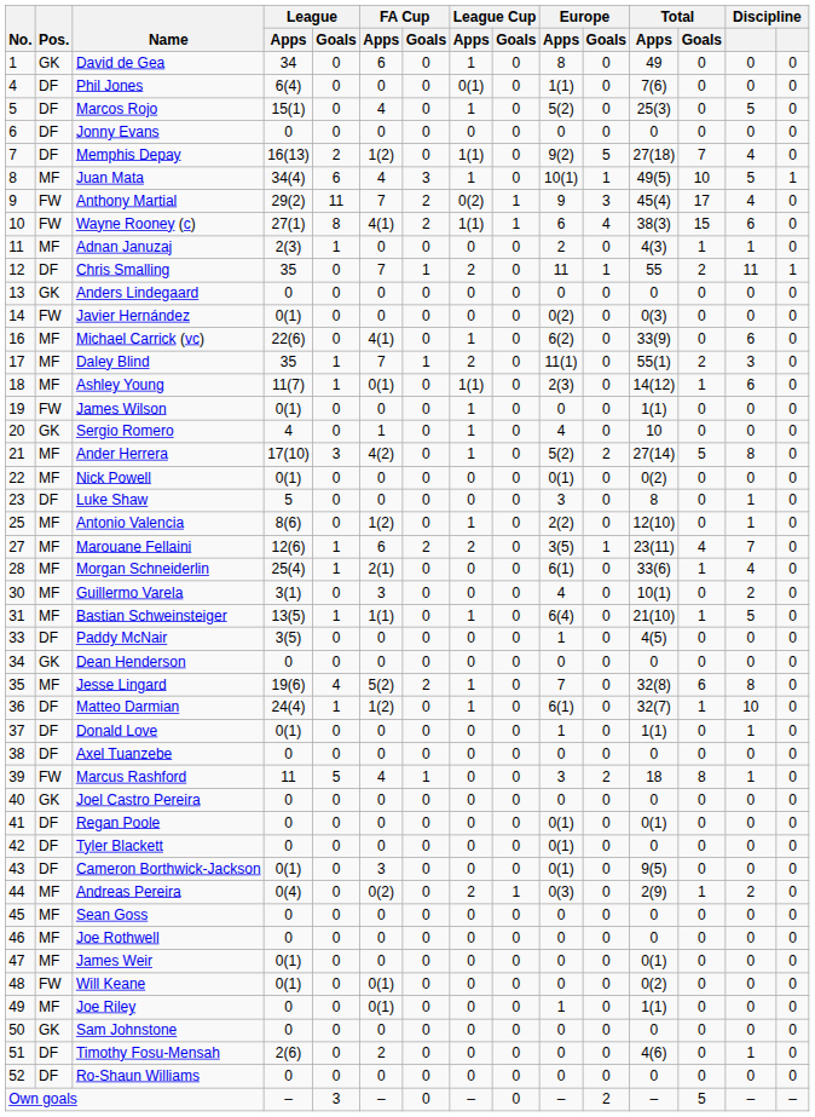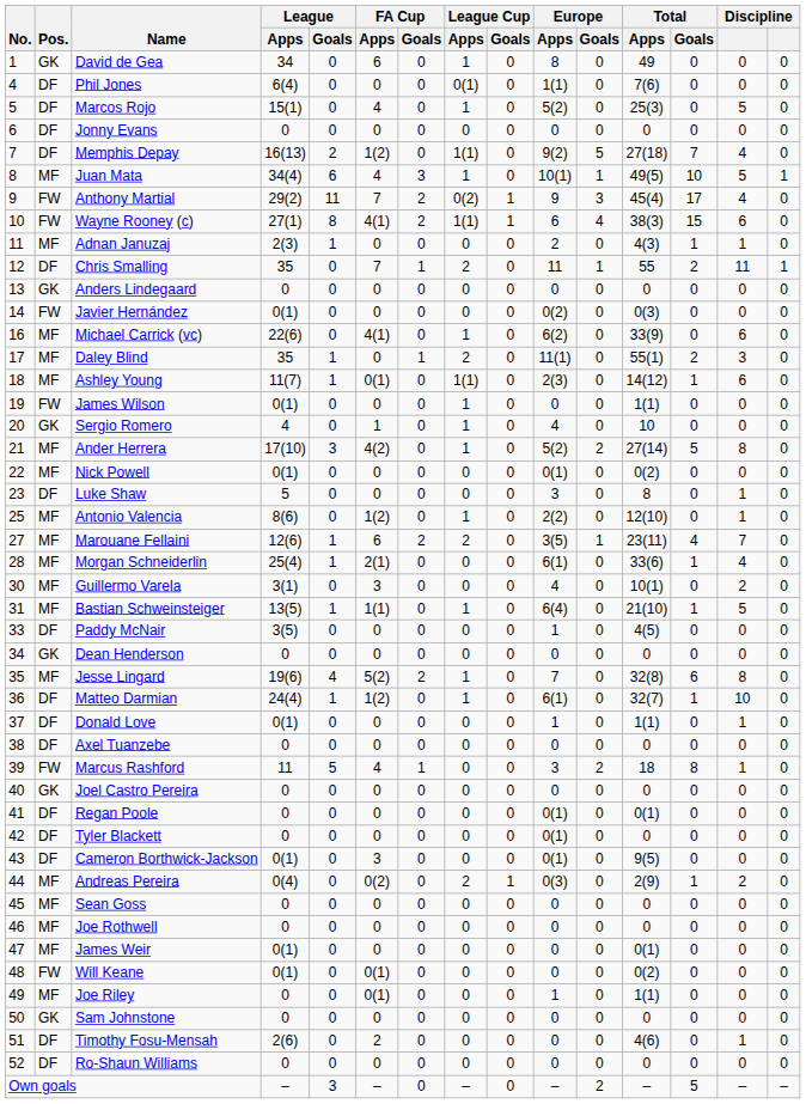 <table class="wikitable" style="text-align:center">
 <tr>
 <th rowspan="2" valign="bottom">No.</th>
 <th rowspan="2" valign="bottom">Pos.</th>
 <th rowspan="2" valign="bottom">Name</th>
 <th colspan="2" width="85">League</th>
 <th colspan="2" width="85">FA Cup</th>
 <th colspan="2" width="85">League Cup</th>
 <th colspan="2" width="85">Europe</th>
 <th colspan="2" width="85">Total</th>
 <th colspan="2" width="85">Discipline</th>
 </tr>
 <tr>
 <th>Apps</th>
 <th>Goals</th>
 <th>Apps</th>
 <th>Goals</th>
 <th>Apps</th>
 <th>Goals</th>
 <th>Apps</th>
 <th>Goals</th>
 <th>Apps</th>
 <th>Goals</th>
 <th></th>
 <th></th>
 </tr>
 <tr>
 <td align="left">1</td>
 <td align="left">GK</td>
 <td align="left"> <a href='#'>David de Gea</a></td>
 <td>34</td>
 <td>0</td>
 <td>6</td>
 <td>0</td>
 <td>1</td>
 <td>0</td>
 <td>8</td>
 <td>0</td>
 <td>49</td>
 <td>0</td>
 <td>0</td>
 <td>0</td>
 </tr>
 <tr>
 <td align="left">4</td>
 <td align="left">DF</td>
 <td align="left"> <a href='#'>Phil Jones</a></td>
 <td>6(4)</td>
 <td>0</td>
 <td>0</td>
 <td>0</td>
 <td>0(1)</td>
 <td>0</td>
 <td>1(1)</td>
 <td>0</td>
 <td>7(6)</td>
 <td>0</td>
 <td>0</td>
 <td>0</td>
 </tr>
 <tr>
 <td align="left">5</td>
 <td align="left">DF</td>
 <td align="left"> <a href='#'>Marcos Rojo</a></td>
 <td>15(1)</td>
 <td>0</td>
 <td>4</td>
 <td>0</td>
 <td>1</td>
 <td>0</td>
 <td>5(2)</td>
 <td>0</td>
 <td>25(3)</td>
 <td>0</td>
 <td>5</td>
 <td>0</td>
 </tr>
 <tr>
 <td align="left">6</td>
 <td align="left">DF</td>
 <td align="left"> <a href='#'>Jonny Evans</a></td>
 <td>0</td>
 <td>0</td>
 <td>0</td>
 <td>0</td>
 <td>0</td>
 <td>0</td>
 <td>0</td>
 <td>0</td>
 <td>0</td>
 <td>0</td>
 <td>0</td>
 <td>0</td>
 </tr>
 <tr>
 <td align="left">7</td>
 <td align="left">DF</td>
 <td align="left"> <a href='#'>Memphis Depay</a></td>
 <td>16(13)</td>
 <td>2</td>
 <td>1(2)</td>
 <td>0</td>
 <td>1(1)</td>
 <td>0</td>
 <td>9(2)</td>
 <td>5</td>
 <td>27(18)</td>
 <td>7</td>
 <td>4</td>
 <td>0</td>
 </tr>
 <tr>
 <td align="left">8</td>
 <td align="left">MF</td>
 <td align="left"> <a href='#'>Juan Mata</a></td>
 <td>34(4)</td>
 <td>6</td>
 <td>4</td>
 <td>3</td>
 <td>1</td>
 <td>0</td>
 <td>10(1)</td>
 <td>1</td>
 <td>49(5)</td>
 <td>10</td>
 <td>5</td>
 <td>1</td>
 </tr>
 <tr>
 <td align="left">9</td>
 <td align="left">FW</td>
 <td align="left"> <a href='#'>Anthony Martial</a></td>
 <td>29(2)</td>
 <td>11</td>
 <td>7</td>
 <td>2</td>
 <td>0(2)</td>
 <td>1</td>
 <td>9</td>
 <td>3</td>
 <td>45(4)</td>
 <td>17</td>
 <td>4</td>
 <td>0</td>
 </tr>
 <tr>
 <td align="left">10</td>
 <td align="left">FW</td>
 <td align="left"> <a href='#'>Wayne Rooney</a> (<a href='#'>c</a>)</td>
 <td>27(1)</td>
 <td>8</td>
 <td>4(1)</td>
 <td>2</td>
 <td>1(1)</td>
 <td>1</td>
 <td>6</td>
 <td>4</td>
 <td>38(3)</td>
 <td>15</td>
 <td>6</td>
 <td>0</td>
 </tr>
 <tr>
 <td align="left">11</td>
 <td align="left">MF</td>
 <td align="left"> <a href='#'>Adnan Januzaj</a></td>
 <td>2(3)</td>
 <td>1</td>
 <td>0</td>
 <td>0</td>
 <td>0</td>
 <td>0</td>
 <td>2</td>
 <td>0</td>
 <td>4(3)</td>
 <td>1</td>
 <td>1</td>
 <td>0</td>
 </tr>
 <tr>
 <td align="left">12</td>
 <td align="left">DF</td>
 <td align="left"> <a href='#'>Chris Smalling</a></td>
 <td>35</td>
 <td>0</td>
 <td>7</td>
 <td>1</td>
 <td>2</td>
 <td>0</td>
 <td>11</td>
 <td>1</td>
 <td>55</td>
 <td>2</td>
 <td>11</td>
 <td>1</td>
 </tr>
 <tr>
 <td align="left">13</td>
 <td align="left">GK</td>
 <td align="left"> <a href='#'>Anders Lindegaard</a></td>
 <td>0</td>
 <td>0</td>
 <td>0</td>
 <td>0</td>
 <td>0</td>
 <td>0</td>
 <td>0</td>
 <td>0</td>
 <td>0</td>
 <td>0</td>
 <td>0</td>
 <td>0</td>
 </tr>
 <tr>
 <td align="left">14</td>
 <td align="left">FW</td>
 <td align="left"> <a href='#'>Javier Hernández</a></td>
 <td>0(1)</td>
 <td>0</td>
 <td>0</td>
 <td>0</td>
 <td>0</td>
 <td>0</td>
 <td>0(2)</td>
 <td>0</td>
 <td>0(3)</td>
 <td>0</td>
 <td>0</td>
 <td>0</td>
 </tr>
 <tr>
 <td align="left">16</td>
 <td align="left">MF</td>
 <td align="left"> <a href='#'>Michael Carrick</a> (<a href='#'>vc</a>)</td>
 <td>22(6)</td>
 <td>0</td>
 <td>4(1)</td>
 <td>0</td>
 <td>1</td>
 <td>0</td>
 <td>6(2)</td>
 <td>0</td>
 <td>33(9)</td>
 <td>0</td>
 <td>6</td>
 <td>0</td>
 </tr>
 <tr>
 <td align="left">17</td>
 <td align="left">MF</td>
 <td align="left"> <a href='#'>Daley Blind</a></td>
 <td>35</td>
 <td>1</td>
-<td>7</td>
+<td>0</td>
 <td>1</td>
 <td>2</td>
 <td>0</td>
 <td>11(1)</td>
 <td>0</td>
 <td>55(1)</td>
 <td>2</td>
 <td>3</td>
 <td>0</td>
 </tr>
 <tr>
 <td align="left">18</td>
 <td align="left">MF</td>
 <td align="left"> <a href='#'>Ashley Young</a></td>
 <td>11(7)</td>
 <td>1</td>
 <td>0(1)</td>
 <td>0</td>
 <td>1(1)</td>
 <td>0</td>
 <td>2(3)</td>
 <td>0</td>
 <td>14(12)</td>
 <td>1</td>
 <td>6</td>
 <td>0</td>
 </tr>
 <tr>
 <td align="left">19</td>
 <td align="left">FW</td>
 <td align="left"> <a href='#'>James Wilson</a></td>
 <td>0(1)</td>
 <td>0</td>
 <td>0</td>
 <td>0</td>
 <td>1</td>
 <td>0</td>
 <td>0</td>
 <td>0</td>
 <td>1(1)</td>
 <td>0</td>
 <td>0</td>
 <td>0</td>
 </tr>
 <tr>
 <td align="left">20</td>
 <td align="left">GK</td>
 <td align="left"> <a href='#'>Sergio Romero</a></td>
 <td>4</td>
 <td>0</td>
 <td>1</td>
 <td>0</td>
 <td>1</td>
 <td>0</td>
 <td>4</td>
 <td>0</td>
 <td>10</td>
 <td>0</td>
 <td>0</td>
 <td>0</td>
 </tr>
 <tr>
 <td align="left">21</td>
 <td align="left">MF</td>
 <td align="left"> <a href='#'>Ander Herrera</a></td>
 <td>17(10)</td>
 <td>3</td>
 <td>4(2)</td>
 <td>0</td>
 <td>1</td>
 <td>0</td>
 <td>5(2)</td>
 <td>2</td>
 <td>27(14)</td>
 <td>5</td>
 <td>8</td>
 <td>0</td>
 </tr>
 <tr>
 <td align="left">22</td>
 <td align="left">MF</td>
 <td align="left"> <a href='#'>Nick Powell</a></td>
 <td>0(1)</td>
 <td>0</td>
 <td>0</td>
 <td>0</td>
 <td>0</td>
 <td>0</td>
 <td>0(1)</td>
 <td>0</td>
 <td>0(2)</td>
 <td>0</td>
 <td>0</td>
 <td>0</td>
 </tr>
 <tr>
 <td align="left">23</td>
 <td align="left">DF</td>
 <td align="left"> <a href='#'>Luke Shaw</a></td>
 <td>5</td>
 <td>0</td>
 <td>0</td>
 <td>0</td>
 <td>0</td>
 <td>0</td>
 <td>3</td>
 <td>0</td>
 <td>8</td>
 <td>0</td>
 <td>1</td>
 <td>0</td>
 </tr>
 <tr>
 <td align="left">25</td>
 <td align="left">MF</td>
 <td align="left"> <a href='#'>Antonio Valencia</a></td>
 <td>8(6)</td>
 <td>0</td>
 <td>1(2)</td>
 <td>0</td>
 <td>1</td>
 <td>0</td>
 <td>2(2)</td>
 <td>0</td>
 <td>12(10)</td>
 <td>0</td>
 <td>1</td>
 <td>0</td>
 </tr>
 <tr>
 <td align="left">27</td>
 <td align="left">MF</td>
 <td align="left"> <a href='#'>Marouane Fellaini</a></td>
 <td>12(6)</td>
 <td>1</td>
 <td>6</td>
 <td>2</td>
 <td>2</td>
 <td>0</td>
 <td>3(5)</td>
 <td>1</td>
 <td>23(11)</td>
 <td>4</td>
 <td>7</td>
 <td>0</td>
 </tr>
 <tr>
 <td align="left">28</td>
 <td align="left">MF</td>
 <td align="left"> <a href='#'>Morgan Schneiderlin</a></td>
 <td>25(4)</td>
 <td>1</td>
 <td>2(1)</td>
 <td>0</td>
 <td>0</td>
 <td>0</td>
 <td>6(1)</td>
 <td>0</td>
 <td>33(6)</td>
 <td>1</td>
 <td>4</td>
 <td>0</td>
 </tr>
 <tr>
 <td align="left">30</td>
 <td align="left">MF</td>
 <td align="left"> <a href='#'>Guillermo Varela</a></td>
 <td>3(1)</td>
 <td>0</td>
 <td>3</td>
 <td>0</td>
 <td>0</td>
 <td>0</td>
 <td>4</td>
 <td>0</td>
 <td>10(1)</td>
 <td>0</td>
 <td>2</td>
 <td>0</td>
 </tr>
 <tr>
 <td align="left">31</td>
 <td align="left">MF</td>
 <td align="left"> <a href='#'>Bastian Schweinsteiger</a></td>
 <td>13(5)</td>
 <td>1</td>
 <td>1(1)</td>
 <td>0</td>
 <td>1</td>
 <td>0</td>
 <td>6(4)</td>
 <td>0</td>
 <td>21(10)</td>
 <td>1</td>
 <td>5</td>
 <td>0</td>
 </tr>
 <tr>
 <td align="left">33</td>
 <td align="left">DF</td>
 <td align="left"> <a href='#'>Paddy McNair</a></td>
 <td>3(5)</td>
 <td>0</td>
 <td>0</td>
 <td>0</td>
 <td>0</td>
 <td>0</td>
 <td>1</td>
 <td>0</td>
 <td>4(5)</td>
 <td>0</td>
 <td>0</td>
 <td>0</td>
 </tr>
 <tr>
 <td align="left">34</td>
 <td align="left">GK</td>
 <td align="left"> <a href='#'>Dean Henderson</a></td>
 <td>0</td>
 <td>0</td>
 <td>0</td>
 <td>0</td>
 <td>0</td>
 <td>0</td>
 <td>0</td>
 <td>0</td>
 <td>0</td>
 <td>0</td>
 <td>0</td>
 <td>0</td>
 </tr>
 <tr>
 <td align="left">35</td>
 <td align="left">MF</td>
 <td align="left"> <a href='#'>Jesse Lingard</a></td>
 <td>19(6)</td>
 <td>4</td>
 <td>5(2)</td>
 <td>2</td>
 <td>1</td>
 <td>0</td>
 <td>7</td>
 <td>0</td>
 <td>32(8)</td>
 <td>6</td>
 <td>8</td>
 <td>0</td>
 </tr>
 <tr>
 <td align="left">36</td>
 <td align="left">DF</td>
 <td align="left"> <a href='#'>Matteo Darmian</a></td>
 <td>24(4)</td>
 <td>1</td>
 <td>1(2)</td>
 <td>0</td>
 <td>1</td>
 <td>0</td>
 <td>6(1)</td>
 <td>0</td>
 <td>32(7)</td>
 <td>1</td>
 <td>10</td>
 <td>0</td>
 </tr>
 <tr>
 <td align="left">37</td>
 <td align="left">DF</td>
 <td align="left"> <a href='#'>Donald Love</a></td>
 <td>0(1)</td>
 <td>0</td>
 <td>0</td>
 <td>0</td>
 <td>0</td>
 <td>0</td>
 <td>1</td>
 <td>0</td>
 <td>1(1)</td>
 <td>0</td>
 <td>1</td>
 <td>0</td>
 </tr>
 <tr>
 <td align="left">38</td>
 <td align="left">DF</td>
 <td align="left"> <a href='#'>Axel Tuanzebe</a></td>
 <td>0</td>
 <td>0</td>
 <td>0</td>
 <td>0</td>
 <td>0</td>
 <td>0</td>
 <td>0</td>
 <td>0</td>
 <td>0</td>
 <td>0</td>
 <td>0</td>
 <td>0</td>
 </tr>
 <tr>
 <td align="left">39</td>
 <td align="left">FW</td>
 <td align="left"> <a href='#'>Marcus Rashford</a></td>
 <td>11</td>
 <td>5</td>
 <td>4</td>
 <td>1</td>
 <td>0</td>
 <td>0</td>
 <td>3</td>
 <td>2</td>
 <td>18</td>
 <td>8</td>
 <td>1</td>
 <td>0</td>
 </tr>
 <tr>
 <td align="left">40</td>
 <td align="left">GK</td>
 <td align="left"> <a href='#'>Joel Castro Pereira</a></td>
 <td>0</td>
 <td>0</td>
 <td>0</td>
 <td>0</td>
 <td>0</td>
 <td>0</td>
 <td>0</td>
 <td>0</td>
 <td>0</td>
 <td>0</td>
 <td>0</td>
 <td>0</td>
 </tr>
 <tr>
 <td align="left">41</td>
 <td align="left">DF</td>
 <td align="left"> <a href='#'>Regan Poole</a></td>
 <td>0</td>
 <td>0</td>
 <td>0</td>
 <td>0</td>
 <td>0</td>
 <td>0</td>
 <td>0(1)</td>
 <td>0</td>
 <td>0(1)</td>
 <td>0</td>
 <td>0</td>
 <td>0</td>
 </tr>
 <tr>
 <td align="left">42</td>
 <td align="left">DF</td>
 <td align="left"> <a href='#'>Tyler Blackett</a></td>
 <td>0</td>
 <td>0</td>
 <td>0</td>
 <td>0</td>
 <td>0</td>
 <td>0</td>
 <td>0(1)</td>
 <td>0</td>
 <td>0</td>
 <td>0</td>
 <td>0</td>
 <td>0</td>
 </tr>
 <tr>
 <td align="left">43</td>
 <td align="left">DF</td>
 <td align="left"> <a href='#'>Cameron Borthwick-Jackson</a></td>
 <td>0(1)</td>
 <td>0</td>
 <td>3</td>
 <td>0</td>
 <td>0</td>
 <td>0</td>
 <td>0(1)</td>
 <td>0</td>
 <td>9(5)</td>
 <td>0</td>
 <td>0</td>
 <td>0</td>
 </tr>
 <tr>
 <td align="left">44</td>
 <td align="left">MF</td>
 <td align="left"> <a href='#'>Andreas Pereira</a></td>
 <td>0(4)</td>
 <td>0</td>
 <td>0(2)</td>
 <td>0</td>
 <td>2</td>
 <td>1</td>
 <td>0(3)</td>
 <td>0</td>
 <td>2(9)</td>
 <td>1</td>
 <td>2</td>
 <td>0</td>
 </tr>
 <tr>
 <td align="left">45</td>
 <td align="left">MF</td>
 <td align="left"> <a href='#'>Sean Goss</a></td>
 <td>0</td>
 <td>0</td>
 <td>0</td>
 <td>0</td>
 <td>0</td>
 <td>0</td>
 <td>0</td>
 <td>0</td>
 <td>0</td>
 <td>0</td>
 <td>0</td>
 <td>0</td>
 </tr>
 <tr>
 <td align="left">46</td>
 <td align="left">MF</td>
 <td align="left"> <a href='#'>Joe Rothwell</a></td>
 <td>0</td>
 <td>0</td>
 <td>0</td>
 <td>0</td>
 <td>0</td>
 <td>0</td>
 <td>0</td>
 <td>0</td>
 <td>0</td>
 <td>0</td>
 <td>0</td>
 <td>0</td>
 </tr>
 <tr>
 <td align="left">47</td>
 <td align="left">MF</td>
 <td align="left"> <a href='#'>James Weir</a></td>
 <td>0(1)</td>
 <td>0</td>
 <td>0</td>
 <td>0</td>
 <td>0</td>
 <td>0</td>
 <td>0</td>
 <td>0</td>
 <td>0(1)</td>
 <td>0</td>
 <td>0</td>
 <td>0</td>
 </tr>
 <tr>
 <td align="left">48</td>
 <td align="left">FW</td>
 <td align="left"> <a href='#'>Will Keane</a></td>
 <td>0(1)</td>
 <td>0</td>
 <td>0(1)</td>
 <td>0</td>
 <td>0</td>
 <td>0</td>
 <td>0</td>
 <td>0</td>
 <td>0(2)</td>
 <td>0</td>
 <td>0</td>
 <td>0</td>
 </tr>
 <tr>
 <td align="left">49</td>
 <td align="left">MF</td>
 <td align="left"> <a href='#'>Joe Riley</a></td>
 <td>0</td>
 <td>0</td>
 <td>0(1)</td>
 <td>0</td>
 <td>0</td>
 <td>0</td>
 <td>1</td>
 <td>0</td>
 <td>1(1)</td>
 <td>0</td>
 <td>0</td>
 <td>0</td>
 </tr>
 <tr>
 <td align="left">50</td>
 <td align="left">GK</td>
 <td align="left"> <a href='#'>Sam Johnstone</a></td>
 <td>0</td>
 <td>0</td>
 <td>0</td>
 <td>0</td>
 <td>0</td>
 <td>0</td>
 <td>0</td>
 <td>0</td>
 <td>0</td>
 <td>0</td>
 <td>0</td>
 <td>0</td>
 </tr>
 <tr>
 <td align="left">51</td>
 <td align="left">DF</td>
 <td align="left"> <a href='#'>Timothy Fosu-Mensah</a></td>
 <td>2(6)</td>
 <td>0</td>
 <td>2</td>
 <td>0</td>
 <td>0</td>
 <td>0</td>
 <td>0</td>
 <td>0</td>
 <td>4(6)</td>
 <td>0</td>
 <td>1</td>
 <td>0</td>
 </tr>
 <tr>
 <td align="left">52</td>
 <td align="left">DF</td>
 <td align="left"> <a href='#'>Ro-Shaun Williams</a></td>
 <td>0</td>
 <td>0</td>
 <td>0</td>
 <td>0</td>
 <td>0</td>
 <td>0</td>
 <td>0</td>
 <td>0</td>
 <td>0</td>
 <td>0</td>
 <td>0</td>
 <td>0</td>
 </tr>
 <tr>
 <td colspan="3" align="left"><a href='#'>Own goals</a></td>
 <td>–</td>
 <td>3</td>
 <td>–</td>
 <td>0</td>
 <td>–</td>
 <td>0</td>
 <td>–</td>
 <td>2</td>
 <td>–</td>
 <td>5</td>
 <td>–</td>
 <td>–</td>
 </tr>
 </table>
